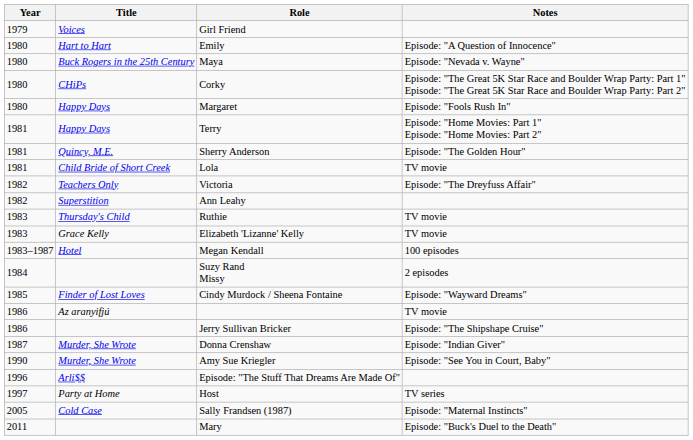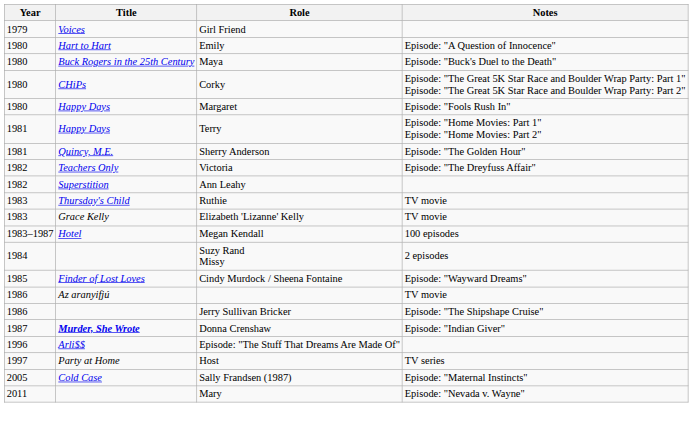 <table class="wikitable sortable">
 <tr>
 <th>Year</th>
 <th>Title</th>
 <th>Role</th>
 <th class="unsortable">Notes</th>
 </tr>
 <tr>
 <td>1979</td>
 <td><em><a href='#'>Voices</a></em></td>
 <td>Girl Friend</td>
 <td></td>
 </tr>
 <tr>
 <td>1980</td>
 <td><em><a href='#'>Hart to Hart</a></em></td>
 <td>Emily</td>
 <td>Episode: "A Question of Innocence"</td>
 </tr>
 <tr>
 <td>1980</td>
 <td><em><a href='#'>Buck Rogers in the 25th Century</a></em></td>
 <td>Maya</td>
-<td>Episode: "Nevada v. Wayne"</td>
+<td>Episode: "Buck's Duel to the Death"</td>
 </tr>
 <tr>
 <td>1980</td>
 <td><em><a href='#'>CHiPs</a></em></td>
 <td>Corky</td>
 <td>Episode: "The Great 5K Star Race and Boulder Wrap Party: Part 1"<br>Episode: "The Great 5K Star Race and Boulder Wrap Party: Part 2"</td>
 </tr>
 <tr>
 <td>1980</td>
 <td><em><a href='#'>Happy Days</a></em></td>
 <td>Margaret</td>
 <td>Episode: "Fools Rush In"</td>
 </tr>
 <tr>
 <td>1981</td>
 <td><em><a href='#'>Happy Days</a></em></td>
 <td>Terry</td>
 <td>Episode: "Home Movies: Part 1"<br>Episode: "Home Movies: Part 2"</td>
 </tr>
 <tr>
 <td>1981</td>
 <td><em><a href='#'>Quincy, M.E.</a></em></td>
 <td>Sherry Anderson</td>
 <td>Episode: "The Golden Hour"</td>
-</tr>
-<tr>
-<td>1981</td>
-<td><em><a href='#'>Child Bride of Short Creek</a></em></td>
-<td>Lola</td>
-<td>TV movie</td>
 </tr>
 <tr>
 <td>1982</td>
 <td><em><a href='#'>Teachers Only</a></em></td>
 <td>Victoria</td>
 <td>Episode: "The Dreyfuss Affair"</td>
 </tr>
 <tr>
 <td>1982</td>
 <td><em><a href='#'>Superstition</a></em></td>
 <td>Ann Leahy</td>
 <td></td>
 </tr>
 <tr>
 <td>1983</td>
 <td><em><a href='#'>Thursday's Child</a></em></td>
 <td>Ruthie</td>
 <td>TV movie</td>
 </tr>
 <tr>
 <td>1983</td>
 <td><em>Grace Kelly</em></td>
 <td>Elizabeth 'Lizanne' Kelly</td>
 <td>TV movie</td>
 </tr>
 <tr>
 <td>1983–1987</td>
 <td><em><a href='#'>Hotel</a></em></td>
 <td>Megan Kendall</td>
 <td>100 episodes</td>
 </tr>
 <tr>
 <td>1984</td>
 <td><em></em></td>
 <td>Suzy Rand<br>Missy</td>
 <td>2 episodes</td>
 </tr>
 <tr>
 <td>1985</td>
 <td><em><a href='#'>Finder of Lost Loves</a></em></td>
 <td>Cindy Murdock / Sheena Fontaine</td>
 <td>Episode: "Wayward Dreams"</td>
 </tr>
 <tr>
 <td>1986</td>
 <td><em>Az aranyifjú</em></td>
 <td></td>
 <td>TV movie</td>
 </tr>
 <tr>
 <td>1986</td>
 <td><em></em></td>
 <td>Jerry Sullivan Bricker</td>
 <td>Episode: "The Shipshape Cruise"</td>
 </tr>
 <tr>
 <td>1987</td>
-<td><em><a href='#'>Murder, She Wrote</a></em></td>
+<td><strong><em><a href='#'>Murder, She Wrote</a></em></strong></td>
 <td>Donna Crenshaw</td>
 <td>Episode: "Indian Giver"</td>
-</tr>
-<tr>
-<td>1990</td>
-<td><em><a href='#'>Murder, She Wrote</a></em></td>
-<td>Amy Sue Kriegler</td>
-<td>Episode: "See You in Court, Baby"</td>
 </tr>
 <tr>
 <td>1996</td>
 <td><em><a href='#'>Arli$$</a></em></td>
 <td>Episode: "The Stuff That Dreams Are Made Of"</td>
 </tr>
 <tr>
 <td>1997</td>
 <td><em>Party at Home</em></td>
 <td>Host</td>
 <td>TV series</td>
 </tr>
 <tr>
 <td>2005</td>
 <td><em><a href='#'>Cold Case</a></em></td>
 <td>Sally Frandsen (1987)</td>
 <td>Episode: "Maternal Instincts"</td>
 </tr>
 <tr>
 <td>2011</td>
 <td><em></em></td>
 <td>Mary</td>
-<td>Episode: "Buck's Duel to the Death"</td>
+<td>Episode: "Nevada v. Wayne"</td>
 </tr>
 </table>
